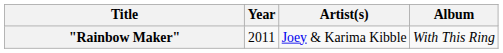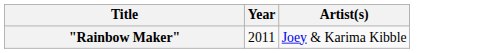 <table class="wikitable plainrowheaders" style="text-align:center;" border="1">
 <tr>
 <th scope="col" style="width:17em;">Title</th>
 <th scope="col">Year</th>
 <th scope="col">Artist(s)</th>
-<th scope="col">Album</th>
 </tr>
 <tr>
 <th scope="row">"Rainbow Maker"</th>
 <td>2011</td>
 <td><a href='#'>Joey</a> & Karima Kibble</td>
-<td><em>With This Ring</em></td>
 </tr>
 </table>
